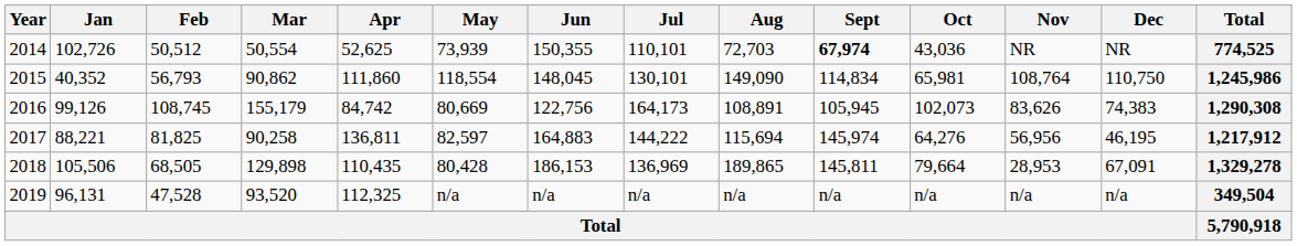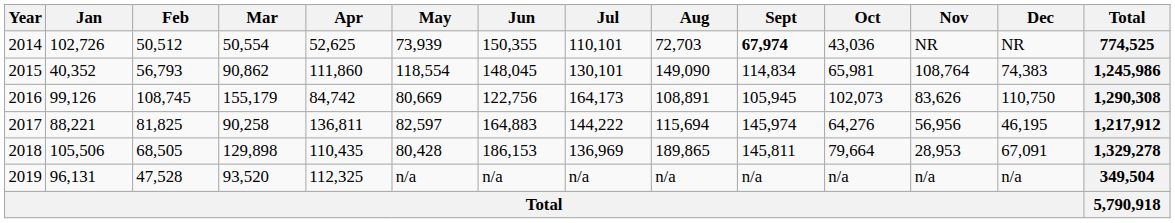 <table class=wikitable>
 <tr>
 <th>Year</th>
 <th style="width:75px;">Jan</th>
 <th style="width:75px;">Feb</th>
 <th style="width:75px;">Mar</th>
 <th style="width:75px;">Apr</th>
 <th style="width:75px;">May</th>
 <th style="width:75px;">Jun</th>
 <th style="width:75px;">Jul</th>
 <th style="width:75px;">Aug</th>
 <th style="width:75px;">Sept</th>
 <th style="width:75px;">Oct</th>
 <th style="width:75px;">Nov</th>
 <th style="width:75px;">Dec</th>
 <th style="width:75px;">Total</th>
 </tr>
 <tr>
 <td>2014</td>
 <td>102,726</td>
 <td>50,512</td>
 <td>50,554</td>
 <td>52,625</td>
 <td>73,939</td>
 <td>150,355</td>
 <td>110,101</td>
 <td>72,703</td>
 <td><strong>67,974</strong></td>
 <td>43,036</td>
 <td>NR</td>
 <td>NR</td>
 <th>774,525</th>
 </tr>
 <tr>
 <td>2015</td>
 <td>40,352</td>
 <td>56,793</td>
 <td>90,862</td>
 <td>111,860</td>
 <td>118,554</td>
 <td>148,045</td>
 <td>130,101</td>
 <td>149,090</td>
 <td>114,834</td>
 <td>65,981</td>
 <td>108,764</td>
-<td>110,750</td>
+<td>74,383</td>
 <th>1,245,986</th>
 </tr>
 <tr>
 <td>2016</td>
 <td>99,126</td>
 <td>108,745</td>
 <td>155,179</td>
 <td>84,742</td>
 <td>80,669</td>
 <td>122,756</td>
 <td>164,173</td>
 <td>108,891</td>
 <td>105,945</td>
 <td>102,073</td>
 <td>83,626</td>
-<td>74,383</td>
+<td>110,750</td>
 <th>1,290,308</th>
 </tr>
 <tr>
 <td>2017</td>
 <td>88,221</td>
 <td>81,825</td>
 <td>90,258</td>
 <td>136,811</td>
 <td>82,597</td>
 <td>164,883</td>
 <td>144,222</td>
 <td>115,694</td>
 <td>145,974</td>
 <td>64,276</td>
 <td>56,956</td>
 <td>46,195</td>
 <th>1,217,912</th>
 </tr>
 <tr>
 <td>2018</td>
 <td>105,506</td>
 <td>68,505</td>
 <td>129,898</td>
 <td>110,435</td>
 <td>80,428</td>
 <td>186,153</td>
 <td>136,969</td>
 <td>189,865</td>
 <td>145,811</td>
 <td>79,664</td>
 <td>28,953</td>
 <td>67,091</td>
 <th>1,329,278</th>
 </tr>
 <tr>
 <td>2019</td>
 <td>96,131</td>
 <td>47,528</td>
 <td>93,520</td>
 <td>112,325</td>
 <td>n/a</td>
 <td>n/a</td>
 <td>n/a</td>
 <td>n/a</td>
 <td>n/a</td>
 <td>n/a</td>
 <td>n/a</td>
 <td>n/a</td>
 <th>349,504</th>
 </tr>
 <tr>
 <th colspan="13">Total</th>
 <th>5,790,918</th>
 </tr>
 </table>
